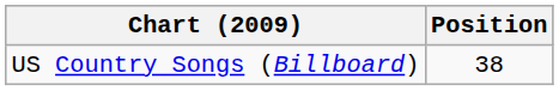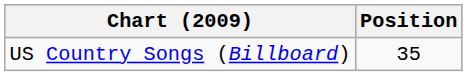 <table class="wikitable sortable">
 <tr>
 <th scope="col">Chart (2009)</th>
 <th scope="col">Position</th>
 </tr>
 <tr>
 <td>US <a href='#'>Country Songs</a> (<em><a href='#'>Billboard</a></em>)</td>
-<td align="center">38</td>
+<td align="center">35</td>
 </tr>
 </table>
